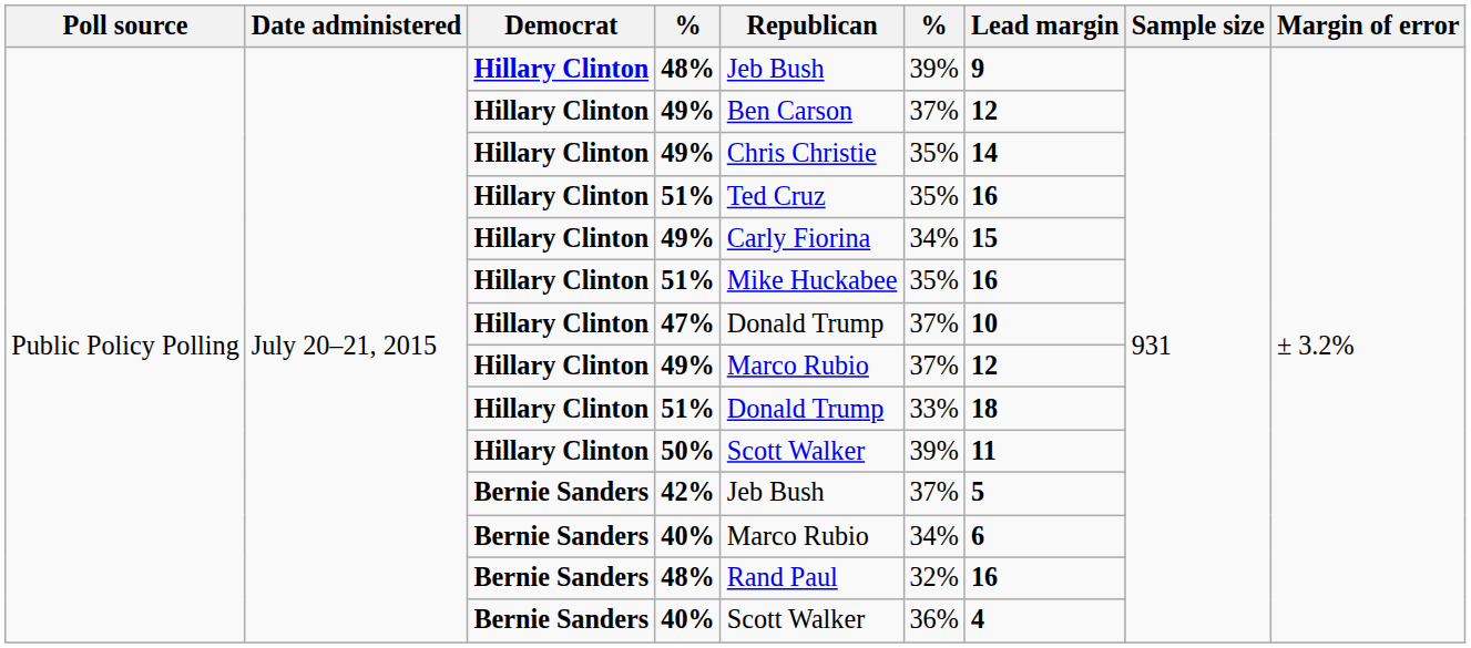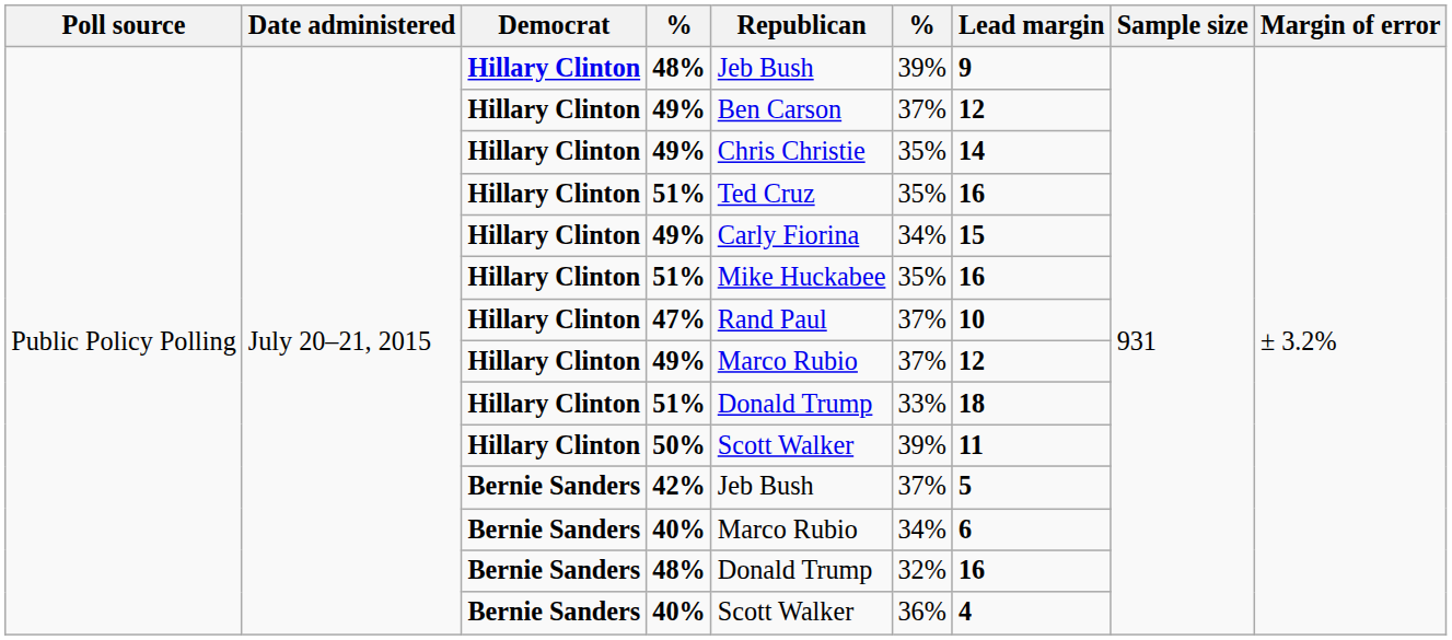 <table class="wikitable">
 <tr valign=bottom>
 <th>Poll source</th>
 <th>Date administered</th>
 <th>Democrat</th>
 <th>%</th>
 <th>Republican</th>
 <th>%</th>
 <th>Lead margin</th>
 <th>Sample size</th>
 <th>Margin of error</th>
 </tr>
 <tr>
 <td rowspan=14>Public Policy Polling</td>
 <td rowspan=14>July 20–21, 2015</td>
 <td><strong><a href='#'>Hillary Clinton</a></strong></td>
 <td><strong>48%</strong></td>
 <td><a href='#'>Jeb Bush</a></td>
 <td>39%</td>
 <td><strong>9</strong></td>
 <td rowspan=14>931</td>
 <td rowspan=14>± 3.2%</td>
 </tr>
 <tr>
 <td><strong>Hillary Clinton</strong></td>
 <td><strong>49%</strong></td>
 <td><a href='#'>Ben Carson</a></td>
 <td>37%</td>
 <td><strong>12</strong></td>
 </tr>
 <tr>
 <td><strong>Hillary Clinton</strong></td>
 <td><strong>49%</strong></td>
 <td><a href='#'>Chris Christie</a></td>
 <td>35%</td>
 <td><strong>14</strong></td>
 </tr>
 <tr>
 <td><strong>Hillary Clinton</strong></td>
 <td><strong>51%</strong></td>
 <td><a href='#'>Ted Cruz</a></td>
 <td>35%</td>
 <td><strong>16</strong></td>
 </tr>
 <tr>
 <td><strong>Hillary Clinton</strong></td>
 <td><strong>49%</strong></td>
 <td><a href='#'>Carly Fiorina</a></td>
 <td>34%</td>
 <td><strong>15</strong></td>
 </tr>
 <tr>
 <td><strong>Hillary Clinton</strong></td>
 <td><strong>51%</strong></td>
 <td><a href='#'>Mike Huckabee</a></td>
 <td>35%</td>
 <td><strong>16</strong></td>
 </tr>
 <tr>
 <td><strong>Hillary Clinton</strong></td>
 <td><strong>47%</strong></td>
-<td>Donald Trump</td>
+<td><a href='#'>Rand Paul</a></td>
 <td>37%</td>
 <td><strong>10</strong></td>
 </tr>
 <tr>
 <td><strong>Hillary Clinton</strong></td>
 <td><strong>49%</strong></td>
 <td><a href='#'>Marco Rubio</a></td>
 <td>37%</td>
 <td><strong>12</strong></td>
 </tr>
 <tr>
 <td><strong>Hillary Clinton</strong></td>
 <td><strong>51%</strong></td>
 <td><a href='#'>Donald Trump</a></td>
 <td>33%</td>
 <td><strong>18</strong></td>
 </tr>
 <tr>
 <td><strong>Hillary Clinton</strong></td>
 <td><strong>50%</strong></td>
 <td><a href='#'>Scott Walker</a></td>
 <td>39%</td>
 <td><strong>11</strong></td>
 </tr>
 <tr>
 <td><strong>Bernie Sanders</strong></td>
 <td><strong>42%</strong></td>
 <td>Jeb Bush</td>
 <td>37%</td>
 <td><strong>5</strong></td>
 </tr>
 <tr>
 <td><strong>Bernie Sanders</strong></td>
 <td><strong>40%</strong></td>
 <td>Marco Rubio</td>
 <td>34%</td>
 <td><strong>6</strong></td>
 </tr>
 <tr>
 <td><strong>Bernie Sanders</strong></td>
 <td><strong>48%</strong></td>
-<td><a href='#'>Rand Paul</a></td>
+<td>Donald Trump</td>
 <td>32%</td>
 <td><strong>16</strong></td>
 </tr>
 <tr>
 <td><strong>Bernie Sanders</strong></td>
 <td><strong>40%</strong></td>
 <td>Scott Walker</td>
 <td>36%</td>
 <td><strong>4</strong></td>
 </tr>
 </table>
